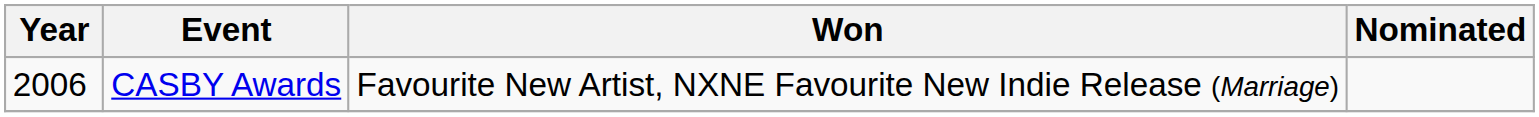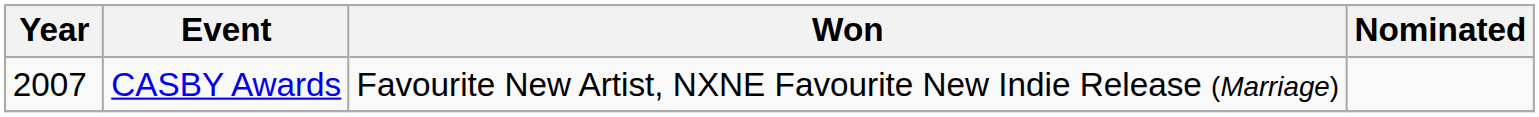 <table class="wikitable">
 <tr>
 <th width="40">Year</th>
 <th>Event</th>
 <th>Won</th>
 <th>Nominated</th>
 </tr>
 <tr>
-<td>2006</td>
+<td>2007</td>
 <td><a href='#'>CASBY Awards</a></td>
 <td>Favourite New Artist, NXNE Favourite New Indie Release <small>(<em>Marriage</em>)</small></td>
 <td></td>
 </tr>
 <tr>
 </tr>
 </table>
